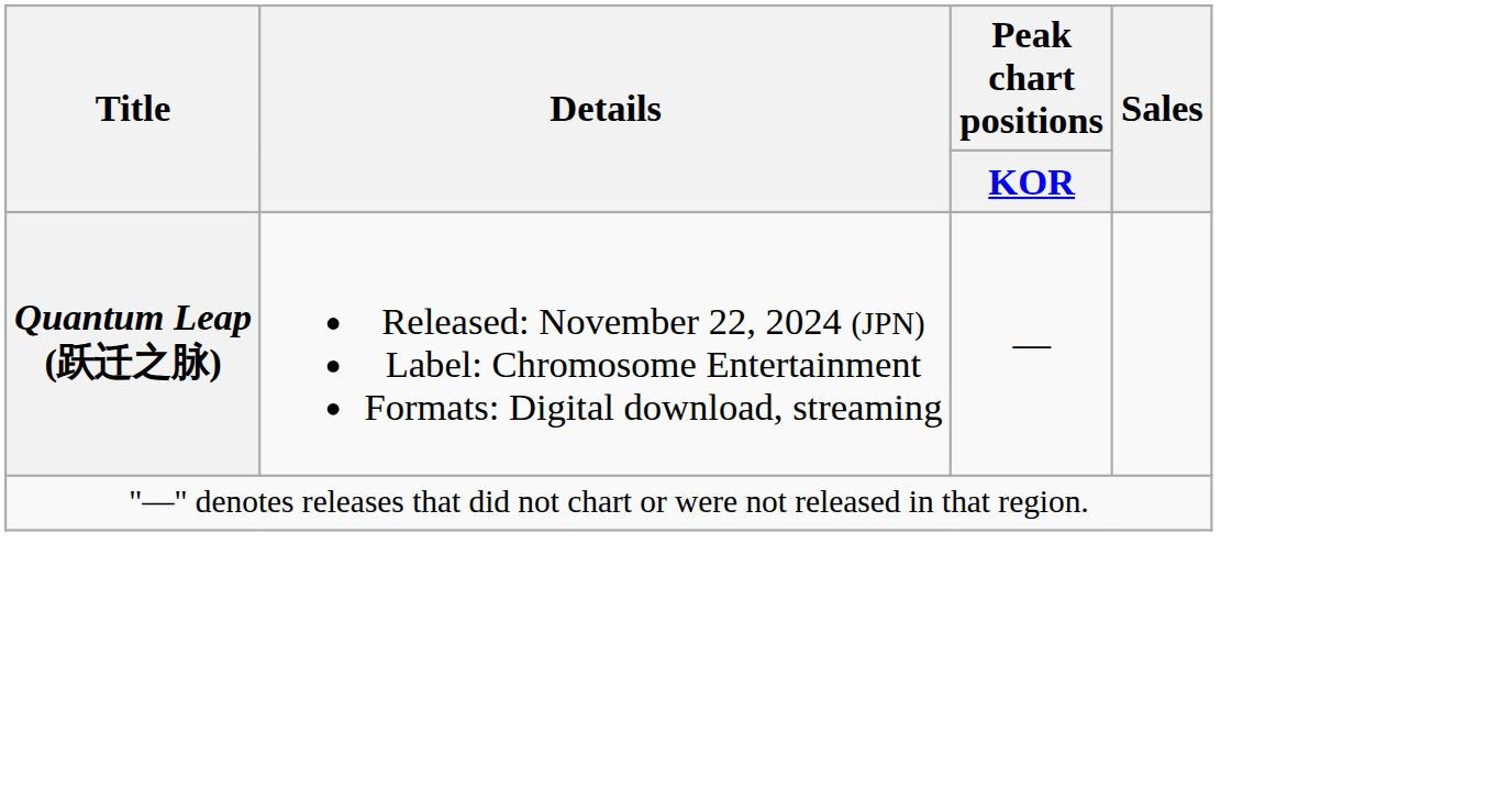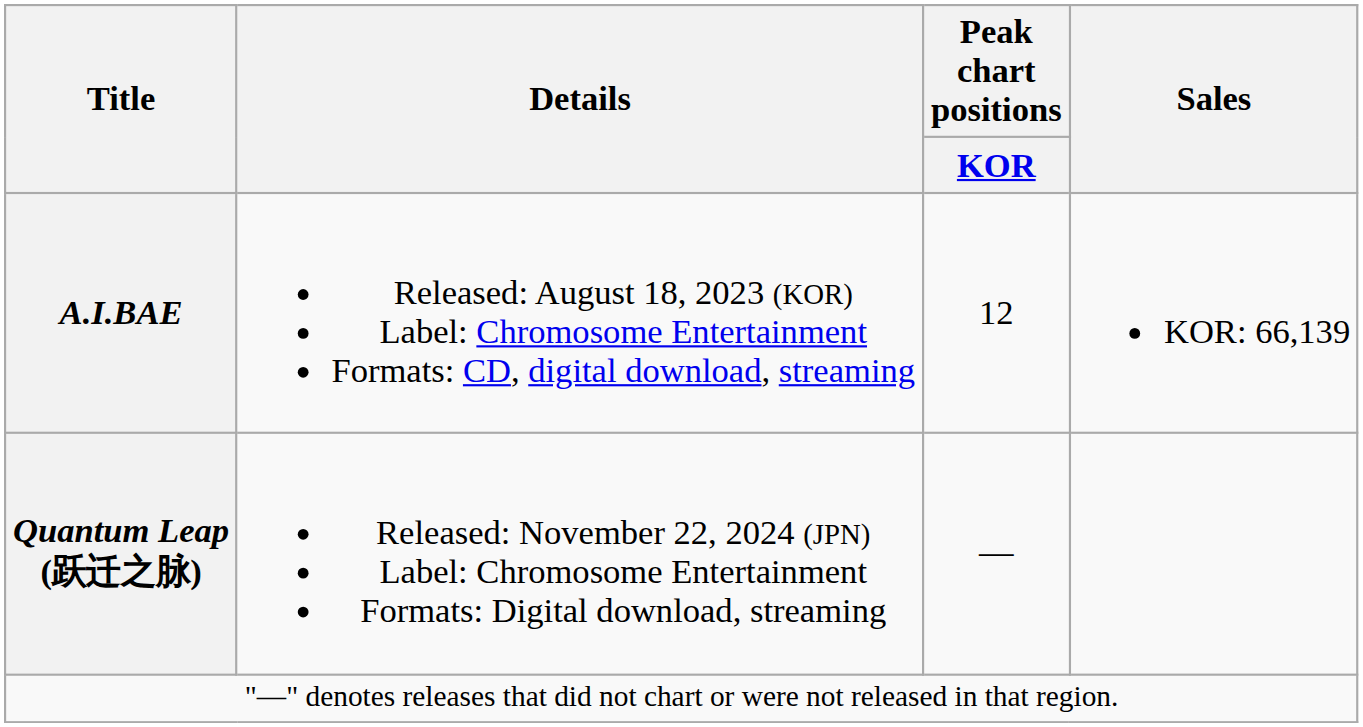 <table class="wikitable plainrowheaders" style="text-align:center">
 <tr>
 <th rowspan="2" scope="col">Title</th>
 <th rowspan="2" scope="col">Details</th>
 <th colspan="1" scope="col">Peak chart positions</th>
 <th rowspan="2" scope="col">Sales</th>
 </tr>
 <tr>
 <th scope="col" style="width:3em"><a href='#'>KOR</a><br></th>
 </tr>
 <tr>
+<th scope="row"><em>A.I.BAE</em></th>
+<td><br><ul><li>Released: August 18, 2023 <small>(KOR)</small></li><li>Label: <a href='#'>Chromosome Entertainment</a></li><li>Formats: <a href='#'>CD</a>, <a href='#'>digital download</a>, <a href='#'>streaming</a></li></ul></td>
+<td>12</td>
+<td><br><ul><li>KOR: 66,139</li></ul></td>
+</tr>
+<tr>
 <th scope="row"><em>Quantum Leap</em> <br>(跃迁之脉)</th>
 <td><br><ul><li>Released: November 22, 2024 <small>(JPN)</small></li><li>Label: Chromosome Entertainment</li><li>Formats: Digital download, streaming</li></ul></td>
 <td>—</td>
 <td></td>
 </tr>
 <tr>
 <td colspan="4" style="font-size:85%">"—" denotes releases that did not chart or were not released in that region.</td>
 </tr>
 </table>
